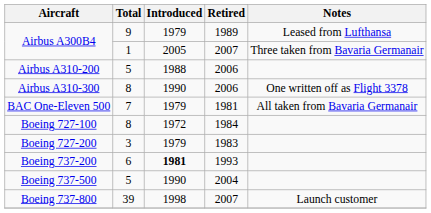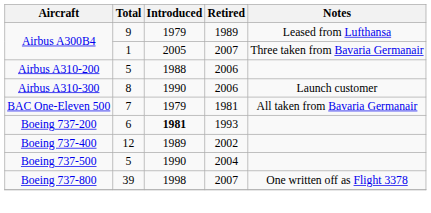 <table class="wikitable" style="margin:0.5em auto; text-align:center">
 <tr>
 <th>Aircraft</th>
 <th>Total</th>
 <th>Introduced</th>
 <th>Retired</th>
 <th>Notes</th>
 </tr>
 <tr>
 <td rowspan=2><a href='#'>Airbus A300B4</a></td>
 <td>9</td>
 <td>1979</td>
 <td>1989</td>
 <td>Leased from <a href='#'>Lufthansa</a></td>
 </tr>
 <tr>
 <td>1</td>
 <td>2005</td>
 <td>2007</td>
 <td>Three taken from <a href='#'>Bavaria Germanair</a></td>
 </tr>
 <tr>
 <td><a href='#'>Airbus A310-200</a></td>
 <td>5</td>
 <td>1988</td>
 <td>2006</td>
 <td></td>
 </tr>
 <tr>
 <td><a href='#'>Airbus A310-300</a></td>
 <td>8</td>
 <td>1990</td>
 <td>2006</td>
-<td>One written off as <a href='#'>Flight 3378</a></td>
+<td>Launch customer</td>
 </tr>
 <tr>
 <td><a href='#'>BAC One-Eleven 500</a></td>
 <td>7</td>
 <td>1979</td>
 <td>1981</td>
 <td>All taken from <a href='#'>Bavaria Germanair</a></td>
 </tr>
 <tr>
-<td><a href='#'>Boeing 727-100</a></td>
-<td>8</td>
-<td>1972</td>
-<td>1984</td>
-<td></td>
-</tr>
-<tr>
-<td><a href='#'>Boeing 727-200</a></td>
-<td>3</td>
-<td>1979</td>
-<td>1983</td>
-<td></td>
-</tr>
-<tr>
 <td><a href='#'>Boeing 737-200</a></td>
 <td>6</td>
 <td><strong>1981</strong></td>
 <td>1993</td>
+<td></td>
+</tr>
+<tr>
+<td><a href='#'>Boeing 737-400</a></td>
+<td>12</td>
+<td>1989</td>
+<td>2002</td>
 <td></td>
 </tr>
 <tr>
 <td><a href='#'>Boeing 737-500</a></td>
 <td>5</td>
 <td>1990</td>
 <td>2004</td>
 <td></td>
 </tr>
 <tr>
 <td><a href='#'>Boeing 737-800</a></td>
 <td>39</td>
 <td>1998</td>
 <td>2007</td>
-<td>Launch customer</td>
+<td>One written off as <a href='#'>Flight 3378</a></td>
 </tr>
 <tr>
 </tr>
 </table>
